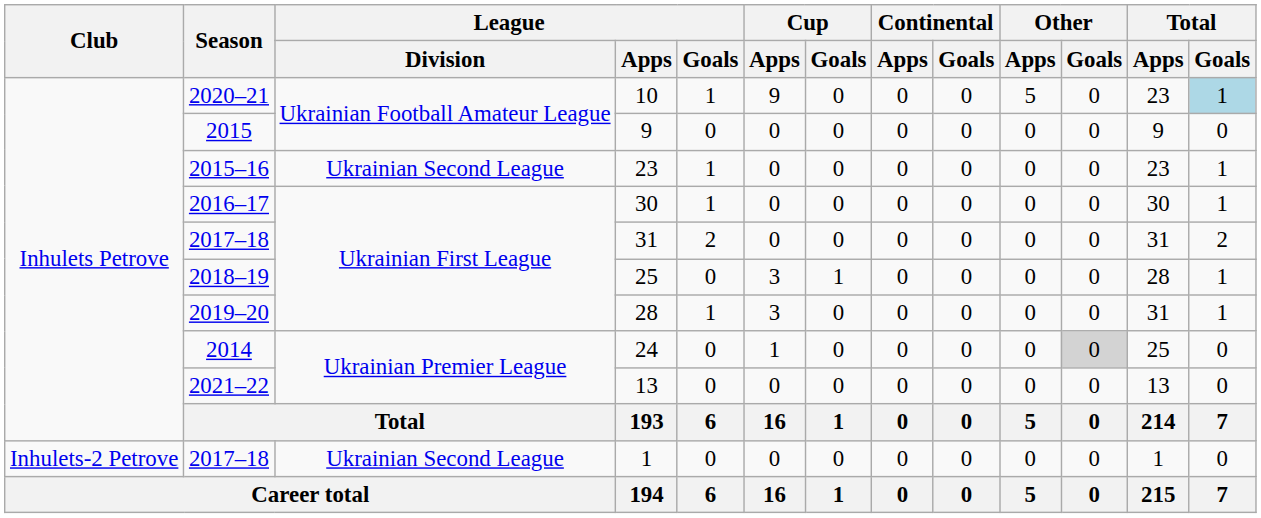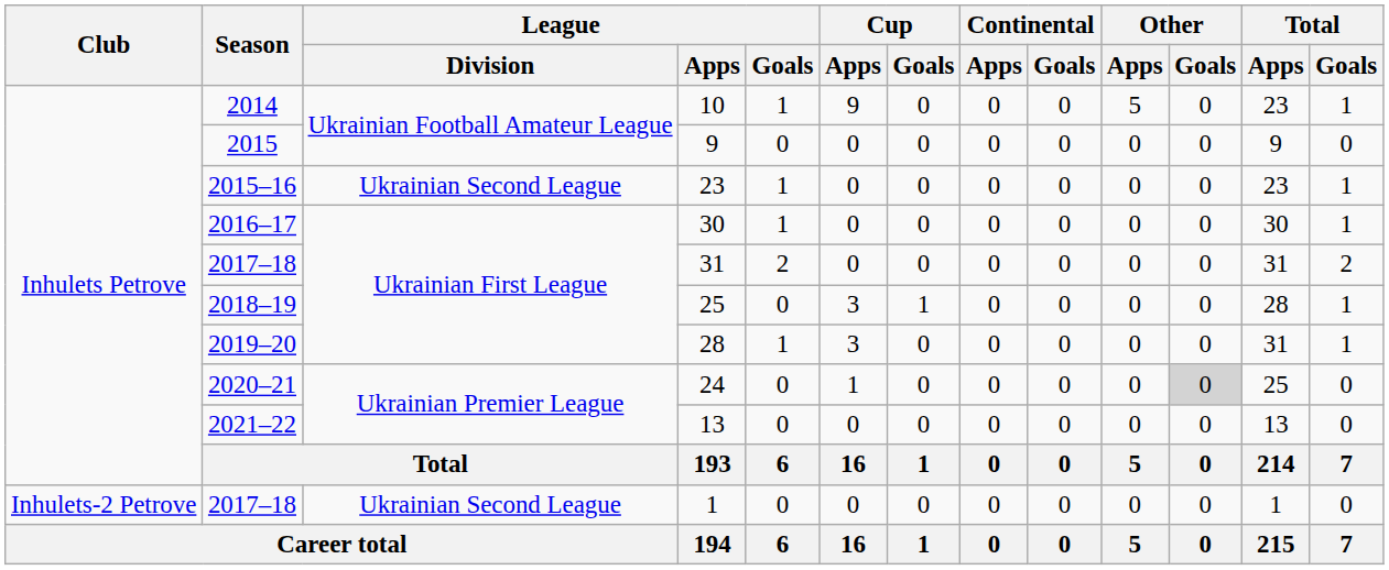 <table class="wikitable" style="text-align:center">
 <tr>
 <th rowspan="2">Club</th>
 <th rowspan="2">Season</th>
 <th colspan="3">League</th>
 <th colspan="2">Cup</th>
 <th colspan="2">Continental</th>
 <th colspan="2">Other</th>
 <th colspan="2">Total</th>
 </tr>
 <tr>
 <th>Division</th>
 <th>Apps</th>
 <th>Goals</th>
 <th>Apps</th>
 <th>Goals</th>
 <th>Apps</th>
 <th>Goals</th>
 <th>Apps</th>
 <th>Goals</th>
 <th>Apps</th>
 <th>Goals</th>
 </tr>
 <tr>
 <td rowspan="10"><a href='#'>Inhulets Petrove</a></td>
-<td><a href='#'>2020–21</a></td>
+<td><a href='#'>2014</a></td>
 <td rowspan="2"><a href='#'>Ukrainian Football Amateur League</a></td>
 <td>10</td>
 <td>1</td>
 <td>9</td>
 <td>0</td>
 <td>0</td>
 <td>0</td>
 <td>5</td>
 <td>0</td>
 <td>23</td>
-<td style="background: lightblue;">1</td>
+<td>1</td>
 </tr>
 <tr>
 <td><a href='#'>2015</a></td>
 <td>9</td>
 <td>0</td>
 <td>0</td>
 <td>0</td>
 <td>0</td>
 <td>0</td>
 <td>0</td>
 <td>0</td>
 <td>9</td>
 <td>0</td>
 </tr>
 <tr>
 <td><a href='#'>2015–16</a></td>
 <td rowspan="1"><a href='#'>Ukrainian Second League</a></td>
 <td>23</td>
 <td>1</td>
 <td>0</td>
 <td>0</td>
 <td>0</td>
 <td>0</td>
 <td>0</td>
 <td>0</td>
 <td>23</td>
 <td>1</td>
 </tr>
 <tr>
 <td><a href='#'>2016–17</a></td>
 <td rowspan="4"><a href='#'>Ukrainian First League</a></td>
 <td>30</td>
 <td>1</td>
 <td>0</td>
 <td>0</td>
 <td>0</td>
 <td>0</td>
 <td>0</td>
 <td>0</td>
 <td>30</td>
 <td>1</td>
 </tr>
 <tr>
 <td><a href='#'>2017–18</a></td>
 <td>31</td>
 <td>2</td>
 <td>0</td>
 <td>0</td>
 <td>0</td>
 <td>0</td>
 <td>0</td>
 <td>0</td>
 <td>31</td>
 <td>2</td>
 </tr>
 <tr>
 <td><a href='#'>2018–19</a></td>
 <td>25</td>
 <td>0</td>
 <td>3</td>
 <td>1</td>
 <td>0</td>
 <td>0</td>
 <td>0</td>
 <td>0</td>
 <td>28</td>
 <td>1</td>
 </tr>
 <tr>
 <td><a href='#'>2019–20</a></td>
 <td>28</td>
 <td>1</td>
 <td>3</td>
 <td>0</td>
 <td>0</td>
 <td>0</td>
 <td>0</td>
 <td>0</td>
 <td>31</td>
 <td>1</td>
 </tr>
 <tr>
-<td><a href='#'>2014</a></td>
+<td><a href='#'>2020–21</a></td>
 <td rowspan="2"><a href='#'>Ukrainian Premier League</a></td>
 <td>24</td>
 <td>0</td>
 <td>1</td>
 <td>0</td>
 <td>0</td>
 <td>0</td>
 <td>0</td>
 <td style="background: lightgrey;">0</td>
 <td>25</td>
 <td>0</td>
 </tr>
 <tr>
 <td><a href='#'>2021–22</a></td>
 <td>13</td>
 <td>0</td>
 <td>0</td>
 <td>0</td>
 <td>0</td>
 <td>0</td>
 <td>0</td>
 <td>0</td>
 <td>13</td>
 <td>0</td>
 </tr>
 <tr>
 <th colspan="2">Total</th>
 <th>193</th>
 <th>6</th>
 <th>16</th>
 <th>1</th>
 <th>0</th>
 <th>0</th>
 <th>5</th>
 <th>0</th>
 <th>214</th>
 <th>7</th>
 </tr>
 <tr>
 <td rowspan="1"><a href='#'>Inhulets-2 Petrove</a></td>
 <td><a href='#'>2017–18</a></td>
 <td rowspan="1"><a href='#'>Ukrainian Second League</a></td>
 <td>1</td>
 <td>0</td>
 <td>0</td>
 <td>0</td>
 <td>0</td>
 <td>0</td>
 <td>0</td>
 <td>0</td>
 <td>1</td>
 <td>0</td>
 </tr>
 <tr>
 <th colspan="3">Career total</th>
 <th>194</th>
 <th>6</th>
 <th>16</th>
 <th>1</th>
 <th>0</th>
 <th>0</th>
 <th>5</th>
 <th>0</th>
 <th>215</th>
 <th>7</th>
 </tr>
 </table>
